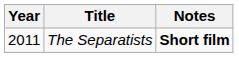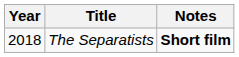 <table class="wikitable sortable">
 <tr>
 <th>Year</th>
 <th>Title</th>
 <th class="unsortable">Notes</th>
 </tr>
 <tr>
-<td>2011</td>
+<td>2018</td>
 <td><em>The Separatists</em></td>
 <td><strong>Short film</strong></td>
 </tr>
 </table>
